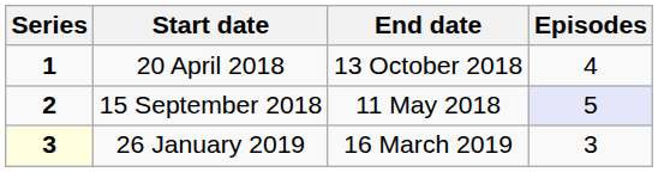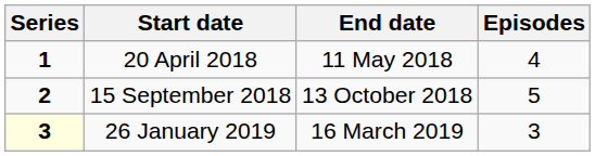 <table class="wikitable" style="text-align:center;">
 <tr>
 <th>Series</th>
 <th>Start date</th>
 <th>End date</th>
 <th>Episodes</th>
 </tr>
 <tr>
 <td><strong>1</strong></td>
 <td>20 April 2018</td>
-<td>13 October 2018</td>
+<td>11 May 2018</td>
 <td>4</td>
 </tr>
 <tr>
 <td><strong>2</strong></td>
 <td>15 September 2018</td>
-<td>11 May 2018</td>
-<td style="background: lavender;">5</td>
+<td>13 October 2018</td>
+<td>5</td>
 </tr>
 <tr>
 <td style="background: lightyellow;"><strong>3</strong></td>
 <td>26 January 2019</td>
 <td>16 March 2019</td>
 <td>3</td>
 </tr>
 </table>
